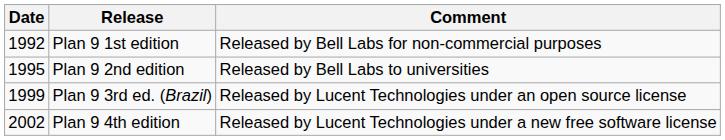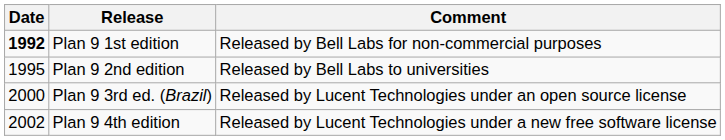 <table class="wikitable">
 <tr>
 <th>Date</th>
 <th>Release</th>
 <th>Comment</th>
 </tr>
 <tr>
-<td>1992</td>
+<td><strong>1992</strong></td>
 <td>Plan 9 1st edition</td>
 <td>Released by Bell Labs for non-commercial purposes</td>
 </tr>
 <tr>
 <td>1995</td>
 <td>Plan 9 2nd edition</td>
 <td>Released by Bell Labs to universities</td>
 </tr>
 <tr>
-<td>1999</td>
+<td>2000</td>
 <td>Plan 9 3rd ed. (<em>Brazil</em>)</td>
 <td>Released by Lucent Technologies under an open source license</td>
 </tr>
 <tr>
 <td>2002</td>
 <td>Plan 9 4th edition</td>
 <td>Released by Lucent Technologies under a new free software license</td>
 </tr>
 </table>
